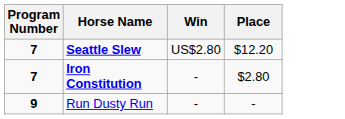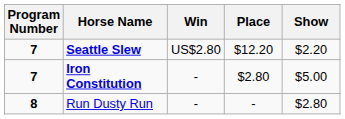 <table class="wikitable sortable" style="font-size:90%">
 <tr>
 <th width="58px">Program <br> Number</th>
 <th width="110px">Horse Name <br></th>
 <th width="58px">Win <br></th>
 <th width="58px">Place <br></th>
+<th width="58px">Show <br></th>
 </tr>
 <tr>
 <td align=center><strong>7</strong></td>
 <td><strong><a href='#'>Seattle Slew</a></strong></td>
 <td align=center>US$2.80</td>
 <td align=center>$12.20</td>
+<td align=center>$2.20</td>
 </tr>
 <tr>
 <td align=center><strong>7</strong></td>
 <td><strong><a href='#'>Iron Constitution</a></strong></td>
 <td align=center>-</td>
 <td align=center>$2.80</td>
+<td align=center>$5.00</td>
 </tr>
 <tr>
-<td align=center><strong>9</strong></td>
+<td align=center><strong>8</strong></td>
 <td><a href='#'>Run Dusty Run</a></td>
 <td align=center>-</td>
 <td align=center>-</td>
+<td align=center>$2.80</td>
 </tr>
 </table>
